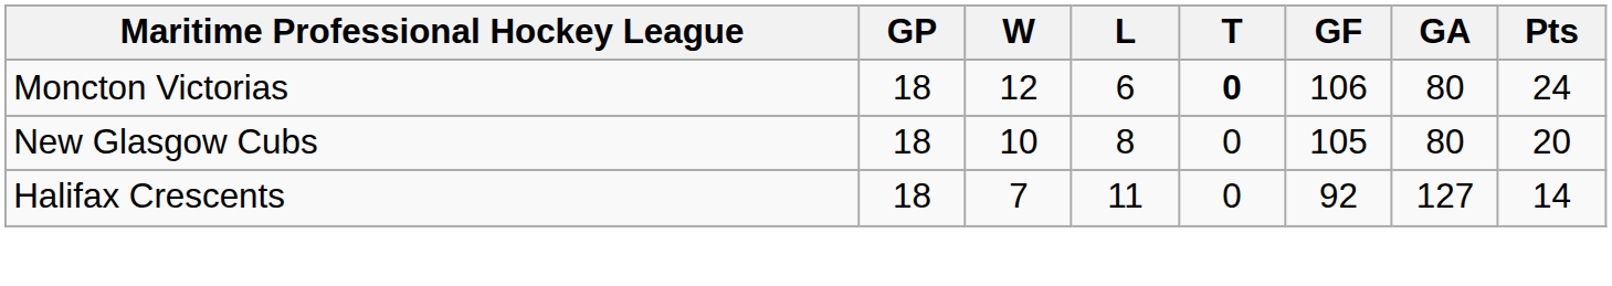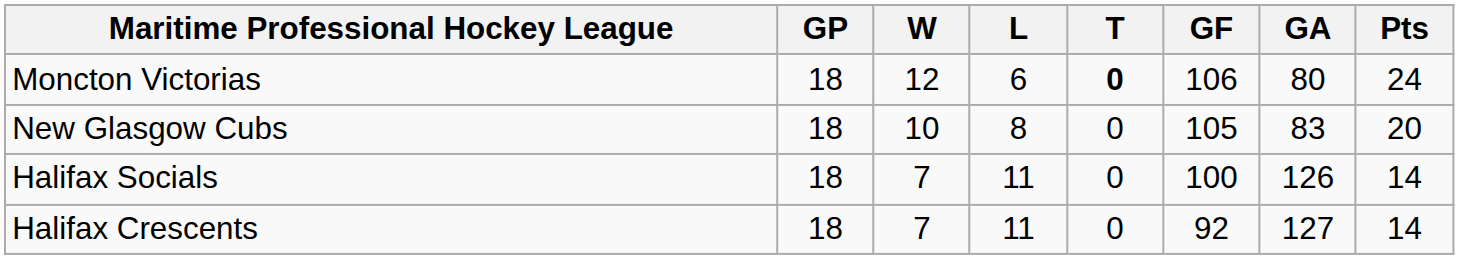 <table class="wikitable">
 <tr>
 <th bgcolor="#DDDDFF" width="40%">Maritime Professional Hockey League</th>
 <th bgcolor="#DDDDFF" width="5%">GP</th>
 <th bgcolor="#DDDDFF" width="5%">W</th>
 <th bgcolor="#DDDDFF" width="5%">L</th>
 <th bgcolor="#DDDDFF" width="5%">T</th>
 <th bgcolor="#DDDDFF" width="5%">GF</th>
 <th bgcolor="#DDDDFF" width="5%">GA</th>
 <th bgcolor="#DDDDFF" width="5%">Pts</th>
 </tr>
 <tr align="center">
 <td align="left">Moncton Victorias</td>
 <td>18</td>
 <td>12</td>
 <td>6</td>
 <td><strong>0</strong></td>
 <td>106</td>
 <td>80</td>
 <td>24</td>
 </tr>
 <tr align="center">
 <td align="left">New Glasgow Cubs</td>
 <td>18</td>
 <td>10</td>
 <td>8</td>
 <td>0</td>
 <td>105</td>
-<td>80</td>
+<td>83</td>
 <td>20</td>
+</tr>
+<tr align="center">
+<td align="left">Halifax Socials</td>
+<td>18</td>
+<td>7</td>
+<td>11</td>
+<td>0</td>
+<td>100</td>
+<td>126</td>
+<td>14</td>
 </tr>
 <tr align="center">
 <td align="left">Halifax Crescents</td>
 <td>18</td>
 <td>7</td>
 <td>11</td>
 <td>0</td>
 <td>92</td>
 <td>127</td>
 <td>14</td>
 </tr>
 </table>
